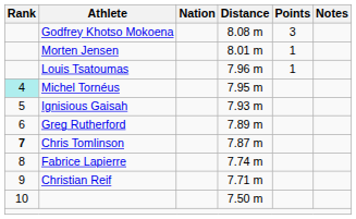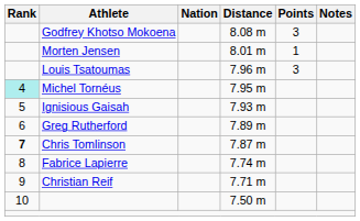 <table class="wikitable mw-datatable sortable" style="text-align:center;">
 <tr>
 <th scope="col" style="width: 10px;">Rank</th>
 <th scope="col">Athlete</th>
 <th scope="col">Nation</th>
 <th scope="col">Distance</th>
 <th scope="col">Points</th>
 <th scope="col">Notes</th>
 </tr>
 <tr>
 <td></td>
 <td align="left"><a href='#'>Godfrey Khotso Mokoena</a></td>
 <td align="left"></td>
 <td>8.08 m </td>
 <td>3</td>
 <td></td>
 </tr>
 <tr>
 <td></td>
 <td align="left"><a href='#'>Morten Jensen</a></td>
 <td align="left"></td>
 <td>8.01 m </td>
 <td>1</td>
 <td></td>
 </tr>
 <tr>
 <td></td>
 <td align="left"><a href='#'>Louis Tsatoumas</a></td>
 <td align="left"></td>
 <td>7.96 m </td>
-<td>1</td>
+<td>3</td>
 <td></td>
 </tr>
 <tr>
 <td style="background: paleturquoise;">4</td>
 <td align="left"><a href='#'>Michel Tornéus</a></td>
 <td align="left"></td>
 <td>7.95 m </td>
 <td></td>
 <td></td>
 </tr>
 <tr>
 <td>5</td>
 <td align="left"><a href='#'>Ignisious Gaisah</a></td>
 <td align="left"></td>
 <td>7.93 m </td>
 <td></td>
 <td></td>
 </tr>
 <tr>
 <td>6</td>
 <td align="left"><a href='#'>Greg Rutherford</a></td>
 <td align="left"></td>
 <td>7.89 m </td>
 <td></td>
 <td></td>
 </tr>
 <tr>
 <td><strong>7</strong></td>
 <td align="left"><a href='#'>Chris Tomlinson</a></td>
 <td align="left"></td>
 <td>7.87 m </td>
 <td></td>
 <td></td>
 </tr>
 <tr>
 <td>8</td>
 <td align="left"><a href='#'>Fabrice Lapierre</a></td>
 <td align="left"></td>
 <td>7.74 m </td>
 <td></td>
 <td></td>
 </tr>
 <tr>
 <td>9</td>
 <td align="left"><a href='#'>Christian Reif</a></td>
 <td align="left"></td>
 <td>7.71 m </td>
 <td></td>
 <td></td>
 </tr>
 <tr>
 <td>10</td>
 <td align="left"></td>
 <td align="left"></td>
 <td>7.50 m </td>
 <td></td>
 <td></td>
 </tr>
 <tr class="sortbottom">
 <td colspan="6"></td>
 </tr>
 </table>
